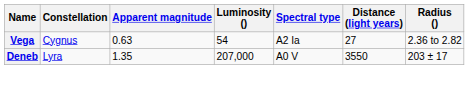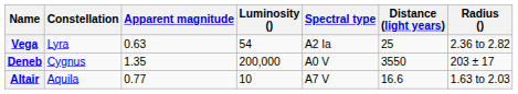 <table class="wikitable">
 <tr>
 <th>Name</th>
 <th>Constellation</th>
 <th><a href='#'>Apparent magnitude</a></th>
 <th>Luminosity<br>()</th>
 <th><a href='#'>Spectral type</a></th>
 <th>Distance<br>(<a href='#'>light years</a>)</th>
 <th>Radius<br>()</th>
 </tr>
 <tr>
 <th><a href='#'>Vega</a></th>
-<td><a href='#'>Cygnus</a></td>
+<td><a href='#'>Lyra</a></td>
 <td>0.63</td>
 <td>54</td>
 <td>A2 Ia</td>
-<td>27</td>
+<td>25</td>
 <td>2.36 to 2.82</td>
 </tr>
 <tr>
 <th><a href='#'>Deneb</a></th>
-<td><a href='#'>Lyra</a></td>
+<td><a href='#'>Cygnus</a></td>
 <td>1.35</td>
-<td>207,000</td>
+<td>200,000</td>
 <td>A0 V</td>
 <td>3550</td>
 <td>203 ± 17</td>
 </tr>
+<tr>
+<th><a href='#'>Altair</a></th>
+<td><a href='#'>Aquila</a></td>
+<td>0.77</td>
+<td>10</td>
+<td>A7 V</td>
+<td>16.6</td>
+<td>1.63 to 2.03</td>
+</tr>
 </table>
